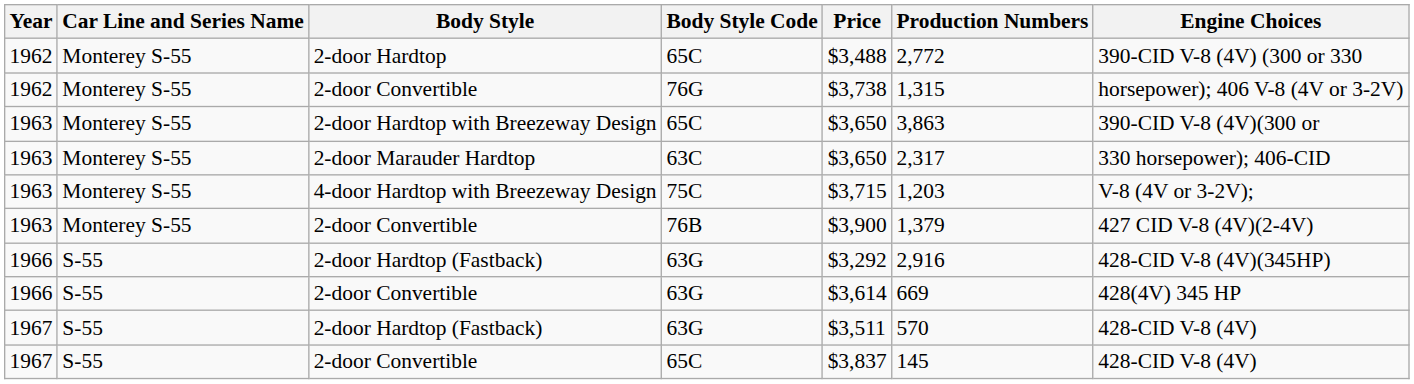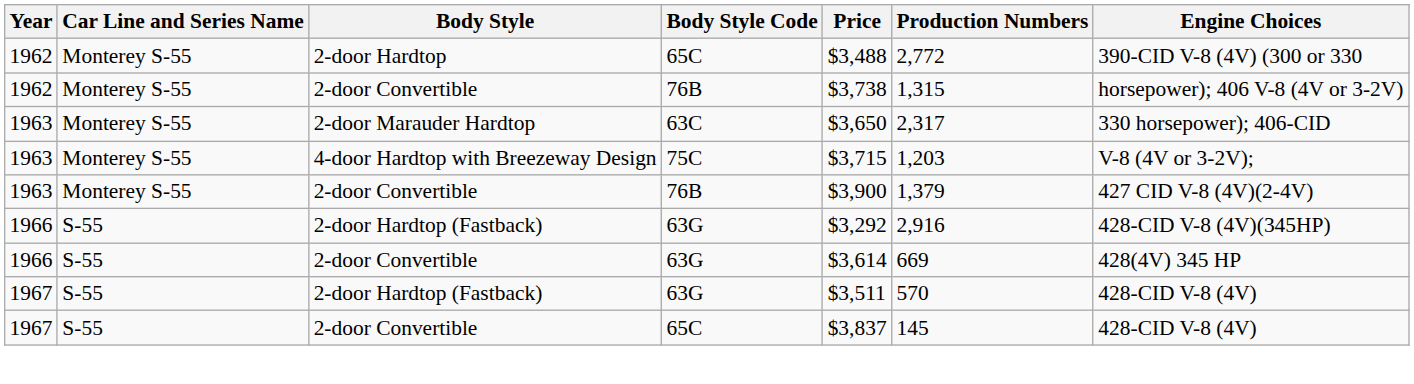 <table class="wikitable">
 <tr>
 <th>Year</th>
 <th>Car Line and Series Name</th>
 <th>Body Style</th>
 <th>Body Style Code</th>
 <th>Price</th>
 <th>Production Numbers</th>
 <th>Engine Choices</th>
 </tr>
 <tr>
 <td>1962</td>
 <td>Monterey S-55</td>
 <td>2-door Hardtop</td>
 <td>65C</td>
 <td>$3,488</td>
 <td>2,772</td>
 <td>390-CID V-8 (4V) (300 or 330</td>
 </tr>
 <tr>
 <td>1962</td>
 <td>Monterey S-55</td>
 <td>2-door Convertible</td>
-<td>76G</td>
+<td>76B</td>
 <td>$3,738</td>
 <td>1,315</td>
 <td>horsepower); 406 V-8 (4V or 3-2V)</td>
-</tr>
-<tr>
-<td>1963</td>
-<td>Monterey S-55</td>
-<td>2-door Hardtop with Breezeway Design</td>
-<td>65C</td>
-<td>$3,650</td>
-<td>3,863</td>
-<td>390-CID V-8 (4V)(300 or</td>
 </tr>
 <tr>
 <td>1963</td>
 <td>Monterey S-55</td>
 <td>2-door Marauder Hardtop</td>
 <td>63C</td>
 <td>$3,650</td>
 <td>2,317</td>
 <td>330 horsepower); 406-CID</td>
 </tr>
 <tr>
 <td>1963</td>
 <td>Monterey S-55</td>
 <td>4-door Hardtop with Breezeway Design</td>
 <td>75C</td>
 <td>$3,715</td>
 <td>1,203</td>
 <td>V-8 (4V or 3-2V);</td>
 </tr>
 <tr>
 <td>1963</td>
 <td>Monterey S-55</td>
 <td>2-door Convertible</td>
 <td>76B</td>
 <td>$3,900</td>
 <td>1,379</td>
 <td>427 CID V-8 (4V)(2-4V)</td>
 </tr>
 <tr>
 <td>1966</td>
 <td>S-55</td>
 <td>2-door Hardtop (Fastback)</td>
 <td>63G</td>
 <td>$3,292</td>
 <td>2,916</td>
 <td>428-CID V-8 (4V)(345HP)</td>
 </tr>
 <tr>
 <td>1966</td>
 <td>S-55</td>
 <td>2-door Convertible</td>
 <td>63G</td>
 <td>$3,614</td>
 <td>669</td>
 <td>428(4V) 345 HP</td>
 </tr>
 <tr>
 <td>1967</td>
 <td>S-55</td>
 <td>2-door Hardtop (Fastback)</td>
 <td>63G</td>
 <td>$3,511</td>
 <td>570</td>
 <td>428-CID V-8 (4V)</td>
 </tr>
 <tr>
 <td>1967</td>
 <td>S-55</td>
 <td>2-door Convertible</td>
 <td>65C</td>
 <td>$3,837</td>
 <td>145</td>
 <td>428-CID V-8 (4V)</td>
 </tr>
 </table>
